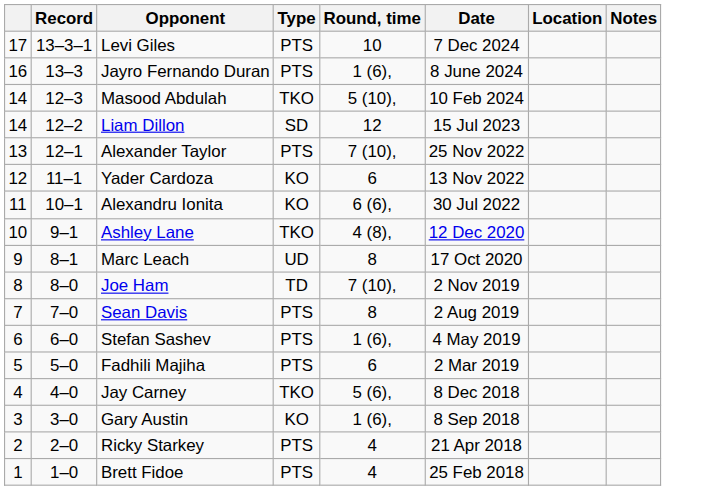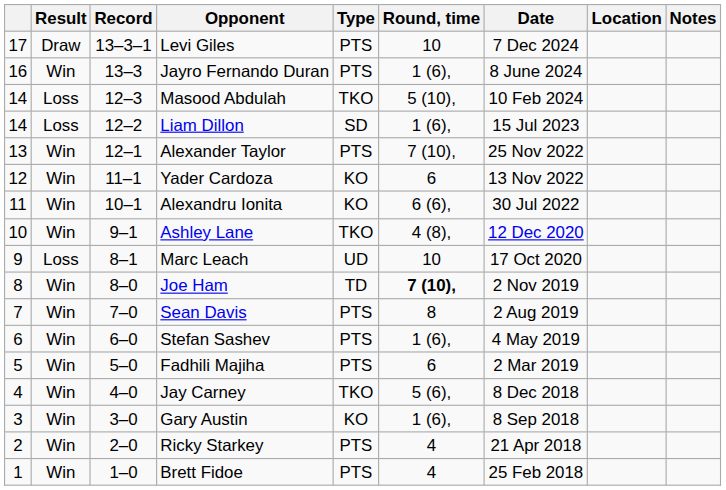 <table class="wikitable" style="text-align:center; font-size:95%">
 <tr>
 <th></th>
+<th>Result</th>
 <th>Record</th>
 <th>Opponent</th>
 <th>Type</th>
 <th>Round, time</th>
 <th>Date</th>
 <th>Location</th>
 <th>Notes</th>
 </tr>
 <tr>
 <td>17</td>
+<td>Draw</td>
 <td>13–3–1</td>
 <td style="text-align:left;"> Levi Giles</td>
 <td>PTS</td>
 <td>10</td>
 <td>7 Dec 2024</td>
 <td style="text-align:left;"> </td>
 <td></td>
 </tr>
 <tr>
 <td>16</td>
+<td>Win</td>
 <td>13–3</td>
 <td style="text-align:left;"> Jayro Fernando Duran</td>
 <td>PTS</td>
 <td>1 (6), </td>
 <td>8 June 2024</td>
 <td style="text-align:left;"> </td>
 <td></td>
 </tr>
 <tr>
 <td>14</td>
+<td>Loss</td>
 <td>12–3</td>
 <td style="text-align:left;"> Masood Abdulah</td>
 <td>TKO</td>
 <td>5 (10), </td>
 <td>10 Feb 2024</td>
 <td style="text-align:left;"> </td>
 <td></td>
 </tr>
 <tr>
 <td>14</td>
+<td>Loss</td>
 <td>12–2</td>
 <td style="text-align:left;"> <a href='#'>Liam Dillon</a></td>
 <td>SD</td>
-<td>12</td>
+<td>1 (6), </td>
 <td>15 Jul 2023</td>
 <td style="text-align:left;"> </td>
 <td style="text-align:left;"></td>
 </tr>
 <tr>
 <td>13</td>
+<td>Win</td>
 <td>12–1</td>
 <td style="text-align:left;"> Alexander Taylor</td>
 <td>PTS</td>
 <td>7 (10), </td>
 <td>25 Nov 2022</td>
 <td style="text-align:left;"> </td>
 <td></td>
 </tr>
 <tr>
 <td>12</td>
+<td>Win</td>
 <td>11–1</td>
 <td style="text-align:left;"> Yader Cardoza</td>
 <td>KO</td>
 <td>6</td>
 <td>13 Nov 2022</td>
 <td style="text-align:left;"> </td>
 <td></td>
 </tr>
 <tr>
 <td>11</td>
+<td>Win</td>
 <td>10–1</td>
 <td style="text-align:left;"> Alexandru Ionita</td>
 <td>KO</td>
 <td>6 (6), </td>
 <td>30 Jul 2022</td>
 <td style="text-align:left;"> </td>
 <td></td>
 </tr>
 <tr>
 <td>10</td>
+<td>Win</td>
 <td>9–1</td>
 <td style="text-align:left;"> <a href='#'>Ashley Lane</a></td>
 <td>TKO</td>
 <td>4 (8), </td>
 <td><a href='#'>12 Dec 2020</a></td>
 <td style="text-align:left;"> </td>
 <td></td>
 </tr>
 <tr>
 <td>9</td>
+<td>Loss</td>
 <td>8–1</td>
 <td style="text-align:left;"> Marc Leach</td>
 <td>UD</td>
-<td>8</td>
+<td>10</td>
 <td>17 Oct 2020</td>
 <td style="text-align:left;"> </td>
 <td></td>
 </tr>
 <tr>
 <td>8</td>
+<td>Win</td>
 <td>8–0</td>
 <td style="text-align:left;"> <a href='#'>Joe Ham</a></td>
 <td>TD</td>
-<td>7 (10), </td>
+<td><strong>7 (10), </strong></td>
 <td>2 Nov 2019</td>
 <td style="text-align:left;"> </td>
 <td style="text-align:left;"></td>
 </tr>
 <tr>
 <td>7</td>
+<td>Win</td>
 <td>7–0</td>
 <td style="text-align:left;"> <a href='#'>Sean Davis</a></td>
 <td>PTS</td>
 <td>8</td>
 <td>2 Aug 2019</td>
 <td style="text-align:left;"> </td>
 <td></td>
 </tr>
 <tr>
 <td>6</td>
+<td>Win</td>
 <td>6–0</td>
 <td style="text-align:left;"> Stefan Sashev</td>
 <td>PTS</td>
 <td>1 (6), </td>
 <td>4 May 2019</td>
 <td style="text-align:left;"> </td>
 <td></td>
 </tr>
 <tr>
 <td>5</td>
+<td>Win</td>
 <td>5–0</td>
 <td style="text-align:left;"> Fadhili Majiha</td>
 <td>PTS</td>
 <td>6</td>
 <td>2 Mar 2019</td>
 <td style="text-align:left;"> </td>
 <td></td>
 </tr>
 <tr>
 <td>4</td>
+<td>Win</td>
 <td>4–0</td>
 <td style="text-align:left;"> Jay Carney</td>
 <td>TKO</td>
 <td>5 (6), </td>
 <td>8 Dec 2018</td>
 <td style="text-align:left;"> </td>
 <td></td>
 </tr>
 <tr>
 <td>3</td>
+<td>Win</td>
 <td>3–0</td>
 <td style="text-align:left;"> Gary Austin</td>
 <td>KO</td>
 <td>1 (6), </td>
 <td>8 Sep 2018</td>
 <td style="text-align:left;"> </td>
 <td></td>
 </tr>
 <tr>
 <td>2</td>
+<td>Win</td>
 <td>2–0</td>
 <td style="text-align:left;"> Ricky Starkey</td>
 <td>PTS</td>
 <td>4</td>
 <td>21 Apr 2018</td>
 <td style="text-align:left;"> </td>
 <td></td>
 </tr>
 <tr>
 <td>1</td>
+<td>Win</td>
 <td>1–0</td>
 <td style="text-align:left;"> Brett Fidoe</td>
 <td>PTS</td>
 <td>4</td>
 <td>25 Feb 2018</td>
 <td style="text-align:left;"> </td>
 <td></td>
 </tr>
 </table>
